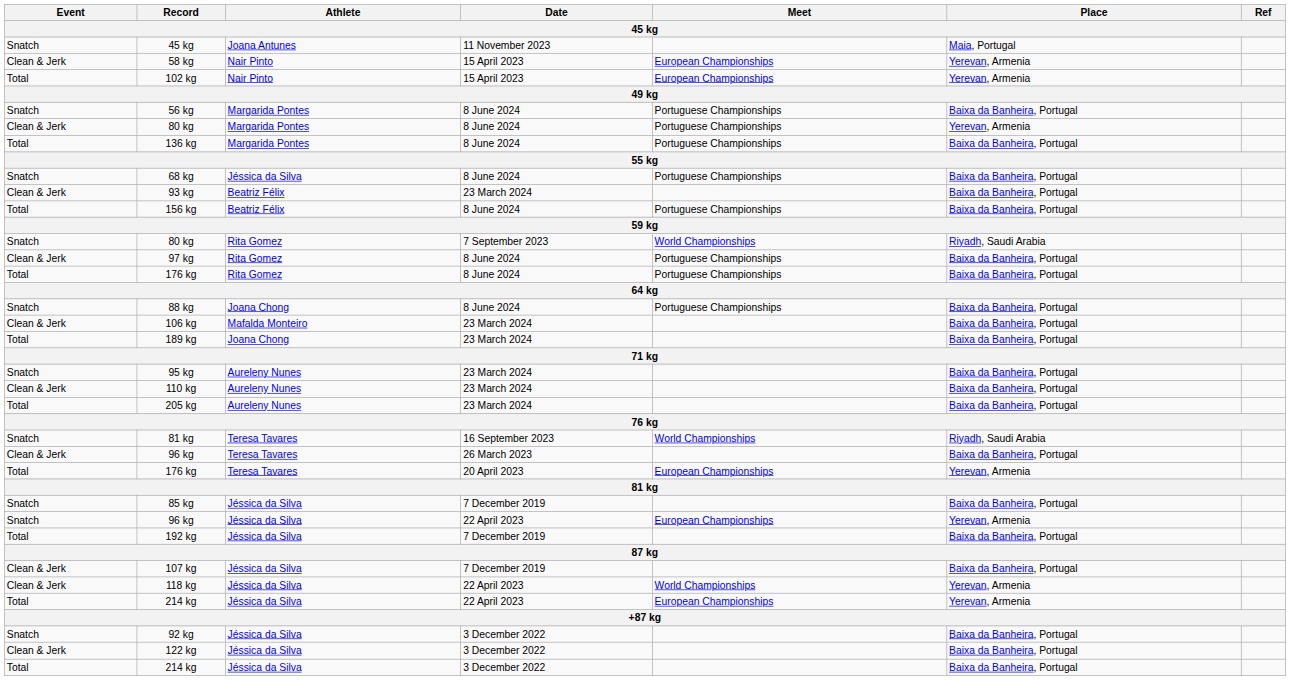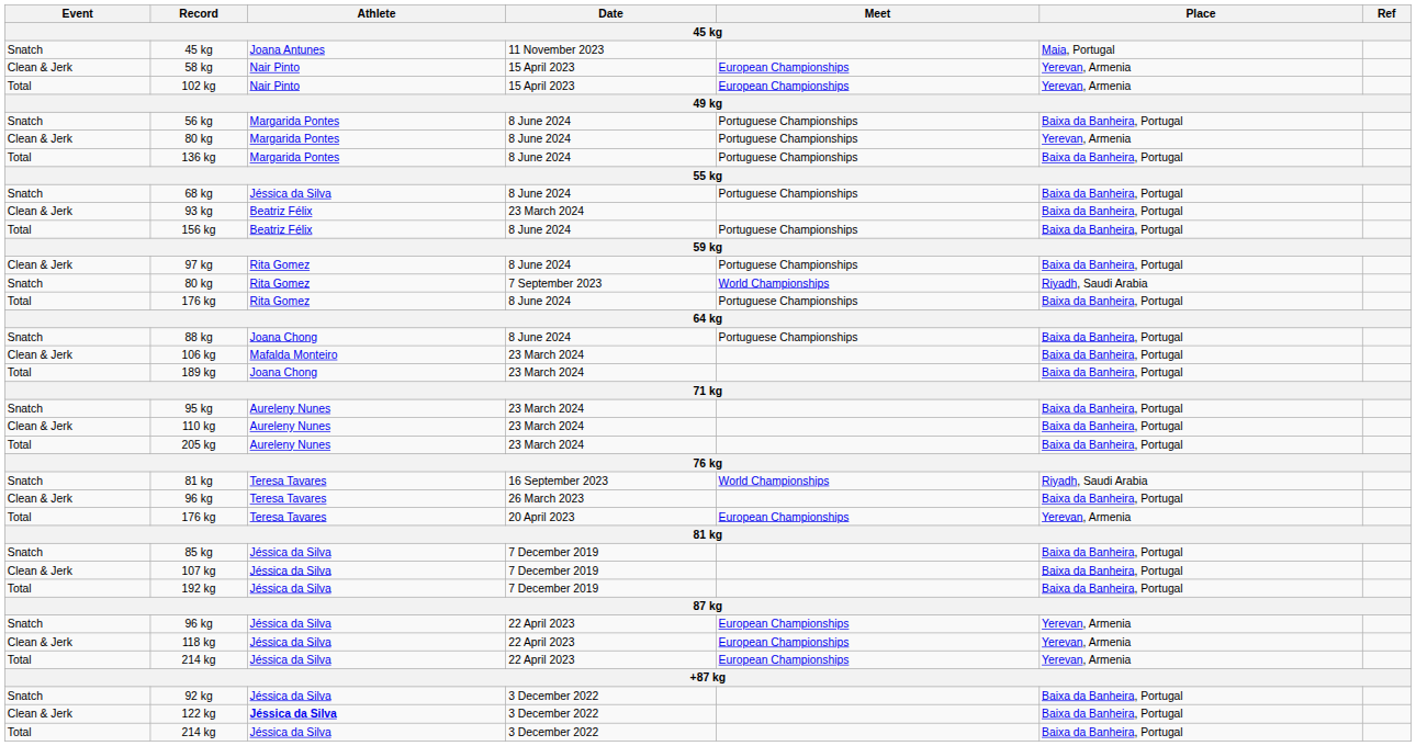 <table class="wikitable" style="font-size:95%; width: 95%;">
 <tr>
 <th width=9%>Event</th>
 <th width=6%>Record</th>
 <th width=16%>Athlete</th>
 <th width=13%>Date</th>
 <th width=20%>Meet</th>
 <th width=20%>Place</th>
 <th width=3%>Ref</th>
 </tr>
 <tr bgcolor="#DDDDDD">
 <th colspan="7">45 kg</th>
 </tr>
 <tr>
 <td>Snatch</td>
 <td align="center">45 kg</td>
 <td><a href='#'>Joana Antunes</a></td>
 <td>11 November 2023</td>
 <td></td>
 <td><a href='#'>Maia</a>, Portugal</td>
 <td></td>
 </tr>
 <tr>
 <td>Clean & Jerk</td>
 <td align="center">58 kg</td>
 <td><a href='#'>Nair Pinto</a></td>
 <td>15 April 2023</td>
 <td><a href='#'>European Championships</a></td>
 <td><a href='#'>Yerevan</a>, Armenia</td>
 <td></td>
 </tr>
 <tr>
 <td>Total</td>
 <td align="center">102 kg</td>
 <td><a href='#'>Nair Pinto</a></td>
 <td>15 April 2023</td>
 <td><a href='#'>European Championships</a></td>
 <td><a href='#'>Yerevan</a>, Armenia</td>
 <td></td>
 </tr>
 <tr bgcolor="#DDDDDD">
 <th colspan="7">49 kg</th>
 </tr>
 <tr>
 <td>Snatch</td>
 <td align="center">56 kg</td>
 <td><a href='#'>Margarida Pontes</a></td>
 <td>8 June 2024</td>
 <td>Portuguese Championships</td>
 <td><a href='#'>Baixa da Banheira</a>, Portugal</td>
 <td></td>
 </tr>
 <tr>
 <td>Clean & Jerk</td>
 <td align="center">80 kg</td>
 <td><a href='#'>Margarida Pontes</a></td>
 <td>8 June 2024</td>
 <td>Portuguese Championships</td>
 <td><a href='#'>Yerevan</a>, Armenia</td>
 <td></td>
 </tr>
 <tr>
 <td>Total</td>
 <td align="center">136 kg</td>
 <td><a href='#'>Margarida Pontes</a></td>
 <td>8 June 2024</td>
 <td>Portuguese Championships</td>
 <td><a href='#'>Baixa da Banheira</a>, Portugal</td>
 <td></td>
 </tr>
 <tr bgcolor="#DDDDDD">
 <th colspan="7">55 kg</th>
 </tr>
 <tr>
 <td>Snatch</td>
 <td align="center">68 kg</td>
 <td><a href='#'>Jéssica da Silva</a></td>
 <td>8 June 2024</td>
 <td>Portuguese Championships</td>
 <td><a href='#'>Baixa da Banheira</a>, Portugal</td>
 <td></td>
 </tr>
 <tr>
 <td>Clean & Jerk</td>
 <td align="center">93 kg</td>
 <td><a href='#'>Beatriz Félix</a></td>
 <td>23 March 2024</td>
 <td></td>
 <td><a href='#'>Baixa da Banheira</a>, Portugal</td>
 <td></td>
 </tr>
 <tr>
 <td>Total</td>
 <td align="center">156 kg</td>
 <td><a href='#'>Beatriz Félix</a></td>
 <td>8 June 2024</td>
 <td>Portuguese Championships</td>
 <td><a href='#'>Baixa da Banheira</a>, Portugal</td>
 <td></td>
 </tr>
 <tr bgcolor="#DDDDDD">
 <th colspan="7">59 kg</th>
 </tr>
 <tr>
+<td>Clean & Jerk</td>
+<td align="center">97 kg</td>
+<td><a href='#'>Rita Gomez</a></td>
+<td>8 June 2024</td>
+<td>Portuguese Championships</td>
+<td><a href='#'>Baixa da Banheira</a>, Portugal</td>
+<td></td>
+</tr>
+<tr>
 <td>Snatch</td>
 <td align="center">80 kg</td>
 <td><a href='#'>Rita Gomez</a></td>
 <td>7 September 2023</td>
 <td><a href='#'>World Championships</a></td>
 <td><a href='#'>Riyadh</a>, Saudi Arabia</td>
-<td></td>
-</tr>
-<tr>
-<td>Clean & Jerk</td>
-<td align="center">97 kg</td>
-<td><a href='#'>Rita Gomez</a></td>
-<td>8 June 2024</td>
-<td>Portuguese Championships</td>
-<td><a href='#'>Baixa da Banheira</a>, Portugal</td>
 <td></td>
 </tr>
 <tr>
 <td>Total</td>
 <td align="center">176 kg</td>
 <td><a href='#'>Rita Gomez</a></td>
 <td>8 June 2024</td>
 <td>Portuguese Championships</td>
 <td><a href='#'>Baixa da Banheira</a>, Portugal</td>
 <td></td>
 </tr>
 <tr bgcolor="#DDDDDD">
 <th colspan="7">64 kg</th>
 </tr>
 <tr>
 <td>Snatch</td>
 <td align="center">88 kg</td>
 <td><a href='#'>Joana Chong</a></td>
 <td>8 June 2024</td>
 <td>Portuguese Championships</td>
 <td><a href='#'>Baixa da Banheira</a>, Portugal</td>
 <td></td>
 </tr>
 <tr>
 <td>Clean & Jerk</td>
 <td align="center">106 kg</td>
 <td><a href='#'>Mafalda Monteiro</a></td>
 <td>23 March 2024</td>
 <td></td>
 <td><a href='#'>Baixa da Banheira</a>, Portugal</td>
 <td></td>
 </tr>
 <tr>
 <td>Total</td>
 <td align="center">189 kg</td>
 <td><a href='#'>Joana Chong</a></td>
 <td>23 March 2024</td>
 <td></td>
 <td><a href='#'>Baixa da Banheira</a>, Portugal</td>
 <td></td>
 </tr>
 <tr bgcolor="#DDDDDD">
 <th colspan="7">71 kg</th>
 </tr>
 <tr>
 <td>Snatch</td>
 <td align="center">95 kg</td>
 <td><a href='#'>Aureleny Nunes</a></td>
 <td>23 March 2024</td>
 <td></td>
 <td><a href='#'>Baixa da Banheira</a>, Portugal</td>
 <td></td>
 </tr>
 <tr>
 <td>Clean & Jerk</td>
 <td align="center">110 kg</td>
 <td><a href='#'>Aureleny Nunes</a></td>
 <td>23 March 2024</td>
 <td></td>
 <td><a href='#'>Baixa da Banheira</a>, Portugal</td>
 <td></td>
 </tr>
 <tr>
 <td>Total</td>
 <td align="center">205 kg</td>
 <td><a href='#'>Aureleny Nunes</a></td>
 <td>23 March 2024</td>
 <td></td>
 <td><a href='#'>Baixa da Banheira</a>, Portugal</td>
 <td></td>
 </tr>
 <tr bgcolor="#DDDDDD">
 <th colspan="7">76 kg</th>
 </tr>
 <tr>
 <td>Snatch</td>
 <td align="center">81 kg</td>
 <td><a href='#'>Teresa Tavares</a></td>
 <td>16 September 2023</td>
 <td><a href='#'>World Championships</a></td>
 <td><a href='#'>Riyadh</a>, Saudi Arabia</td>
 <td></td>
 </tr>
 <tr>
 <td>Clean & Jerk</td>
 <td align="center">96 kg</td>
 <td><a href='#'>Teresa Tavares</a></td>
 <td>26 March 2023</td>
 <td></td>
 <td><a href='#'>Baixa da Banheira</a>, Portugal</td>
 <td></td>
 </tr>
 <tr>
 <td>Total</td>
 <td align="center">176 kg</td>
 <td><a href='#'>Teresa Tavares</a></td>
 <td>20 April 2023</td>
 <td><a href='#'>European Championships</a></td>
 <td><a href='#'>Yerevan</a>, Armenia</td>
 <td></td>
 </tr>
 <tr bgcolor="#DDDDDD">
 <th colspan="7">81 kg</th>
 </tr>
 <tr>
 <td>Snatch</td>
 <td align="center">85 kg</td>
 <td><a href='#'>Jéssica da Silva</a></td>
 <td>7 December 2019</td>
 <td></td>
 <td><a href='#'>Baixa da Banheira</a>, Portugal</td>
 <td></td>
 </tr>
 <tr>
-<td>Snatch</td>
-<td align="center">96 kg</td>
+<td>Clean & Jerk</td>
+<td align="center">107 kg</td>
 <td><a href='#'>Jéssica da Silva</a></td>
-<td>22 April 2023</td>
-<td><a href='#'>European Championships</a></td>
-<td><a href='#'>Yerevan</a>, Armenia</td>
+<td>7 December 2019</td>
+<td></td>
+<td><a href='#'>Baixa da Banheira</a>, Portugal</td>
 <td></td>
 </tr>
 <tr>
 <td>Total</td>
 <td align="center">192 kg</td>
 <td><a href='#'>Jéssica da Silva</a></td>
 <td>7 December 2019</td>
 <td></td>
 <td><a href='#'>Baixa da Banheira</a>, Portugal</td>
 <td></td>
 </tr>
 <tr bgcolor="#DDDDDD">
 <th colspan="7">87 kg</th>
 </tr>
 <tr>
-<td>Clean & Jerk</td>
-<td align="center">107 kg</td>
+<td>Snatch</td>
+<td align="center">96 kg</td>
 <td><a href='#'>Jéssica da Silva</a></td>
-<td>7 December 2019</td>
-<td></td>
-<td><a href='#'>Baixa da Banheira</a>, Portugal</td>
+<td>22 April 2023</td>
+<td><a href='#'>European Championships</a></td>
+<td><a href='#'>Yerevan</a>, Armenia</td>
 <td></td>
 </tr>
 <tr>
 <td>Clean & Jerk</td>
 <td align="center">118 kg</td>
 <td><a href='#'>Jéssica da Silva</a></td>
 <td>22 April 2023</td>
-<td><a href='#'>World Championships</a></td>
+<td><a href='#'>European Championships</a></td>
 <td><a href='#'>Yerevan</a>, Armenia</td>
 <td></td>
 </tr>
 <tr>
 <td>Total</td>
 <td align="center">214 kg</td>
 <td><a href='#'>Jéssica da Silva</a></td>
 <td>22 April 2023</td>
 <td><a href='#'>European Championships</a></td>
 <td><a href='#'>Yerevan</a>, Armenia</td>
 <td></td>
 </tr>
 <tr bgcolor="#DDDDDD">
 <th colspan="7">+87 kg</th>
 </tr>
 <tr>
 <td>Snatch</td>
 <td align="center">92 kg</td>
 <td><a href='#'>Jéssica da Silva</a></td>
 <td>3 December 2022</td>
 <td></td>
 <td><a href='#'>Baixa da Banheira</a>, Portugal</td>
 <td></td>
 </tr>
 <tr>
 <td>Clean & Jerk</td>
 <td align="center">122 kg</td>
-<td><a href='#'>Jéssica da Silva</a></td>
+<td><strong><a href='#'>Jéssica da Silva</a></strong></td>
 <td>3 December 2022</td>
 <td></td>
 <td><a href='#'>Baixa da Banheira</a>, Portugal</td>
 <td></td>
 </tr>
 <tr>
 <td>Total</td>
 <td align="center">214 kg</td>
 <td><a href='#'>Jéssica da Silva</a></td>
 <td>3 December 2022</td>
 <td></td>
 <td><a href='#'>Baixa da Banheira</a>, Portugal</td>
 <td></td>
 </tr>
 </table>
